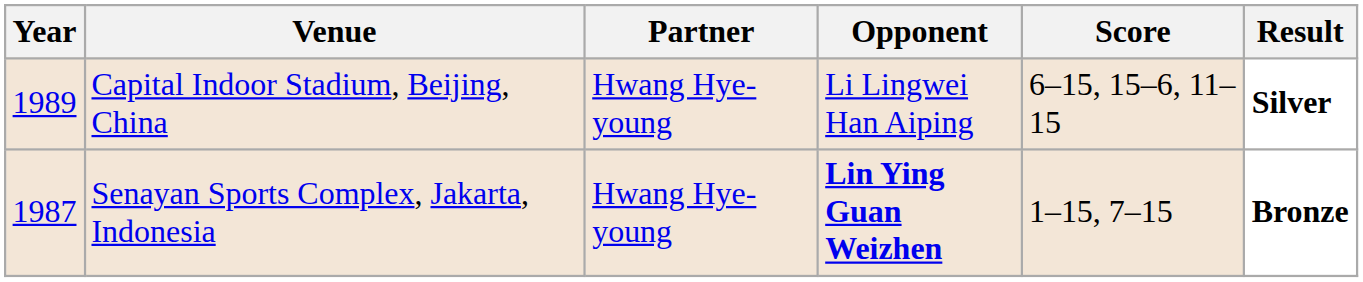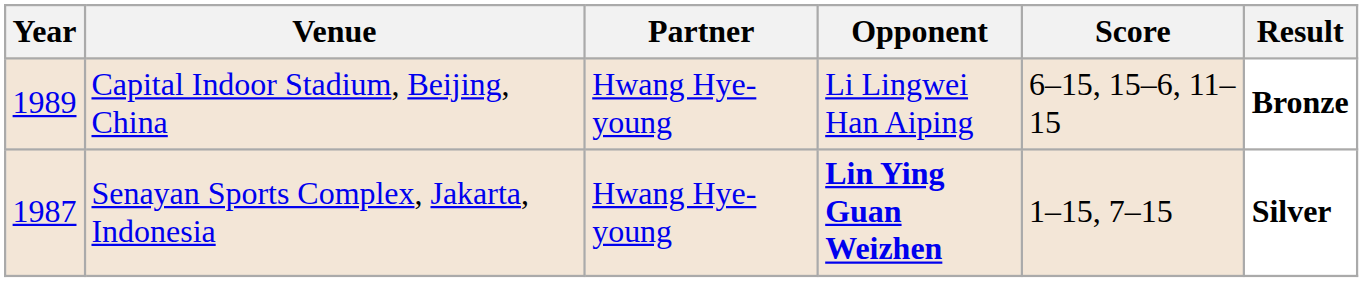 <table class="sortable wikitable" style="font-size:90%;">
 <tr>
 <th>Year</th>
 <th>Venue</th>
 <th>Partner</th>
 <th>Opponent</th>
 <th>Score</th>
 <th>Result</th>
 </tr>
 <tr style="background:#F3E6D7">
 <td align="center"><a href='#'>1989</a></td>
 <td align="left"><a href='#'>Capital Indoor Stadium</a>, <a href='#'>Beijing</a>, <a href='#'>China</a></td>
 <td align="left"> <a href='#'>Hwang Hye-young</a></td>
 <td align="left"> <a href='#'>Li Lingwei</a><br> <a href='#'>Han Aiping</a></td>
 <td align="left">6–15, 15–6, 11–15</td>
-<td style="text-align:left; background: white"> <strong>Silver</strong></td>
+<td style="text-align:left; background: white"> <strong>Bronze</strong></td>
 </tr>
 <tr style="background:#F3E6D7">
 <td align="center"><a href='#'>1987</a></td>
 <td align="left"><a href='#'>Senayan Sports Complex</a>, <a href='#'>Jakarta</a>, <a href='#'>Indonesia</a></td>
 <td align="left"> <a href='#'>Hwang Hye-young</a></td>
 <td align="left"><strong> <a href='#'>Lin Ying</a><br> <a href='#'>Guan Weizhen</a></strong></td>
 <td align="left">1–15, 7–15</td>
-<td style="text-align:left; background: white"> <strong>Bronze</strong></td>
+<td style="text-align:left; background: white"> <strong>Silver</strong></td>
 </tr>
 </table>
